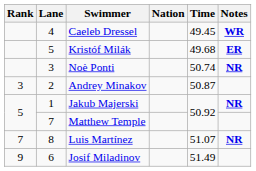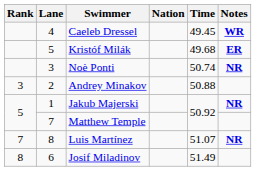 <table class="wikitable sortable" style="text-align:center">
 <tr>
 <th>Rank</th>
 <th>Lane</th>
 <th>Swimmer</th>
 <th>Nation</th>
 <th>Time</th>
 <th>Notes</th>
 </tr>
 <tr>
 <td></td>
 <td>4</td>
 <td align=left><a href='#'>Caeleb Dressel</a></td>
 <td align=left></td>
 <td>49.45</td>
 <td><strong><a href='#'>WR</a></strong></td>
 </tr>
 <tr>
 <td></td>
 <td>5</td>
 <td align=left><a href='#'>Kristóf Milák</a></td>
 <td align=left></td>
 <td>49.68</td>
 <td><strong><a href='#'>ER</a></strong></td>
 </tr>
 <tr>
 <td></td>
 <td>3</td>
 <td align=left><a href='#'>Noè Ponti</a></td>
 <td align=left></td>
 <td>50.74</td>
 <td><strong><a href='#'>NR</a></strong></td>
 </tr>
 <tr>
 <td>3</td>
 <td>2</td>
 <td align=left><a href='#'>Andrey Minakov</a></td>
 <td align=left></td>
-<td>50.87</td>
+<td>50.88</td>
 <td></td>
 </tr>
 <tr>
 <td rowspan=2>5</td>
 <td>1</td>
 <td align=left><a href='#'>Jakub Majerski</a></td>
 <td align=left></td>
 <td rowspan=2>50.92</td>
 <td><strong><a href='#'>NR</a></strong></td>
 </tr>
 <tr>
 <td>7</td>
 <td align=left><a href='#'>Matthew Temple</a></td>
 <td align=left></td>
 <td></td>
 </tr>
 <tr>
 <td>7</td>
 <td>8</td>
 <td align=left><a href='#'>Luis Martínez</a></td>
 <td align=left></td>
 <td>51.07</td>
 <td><strong><a href='#'>NR</a></strong></td>
 </tr>
 <tr>
-<td>9</td>
+<td>8</td>
 <td>6</td>
 <td align=left><a href='#'>Josif Miladinov</a></td>
 <td align=left></td>
 <td>51.49</td>
 <td></td>
 </tr>
 </table>
